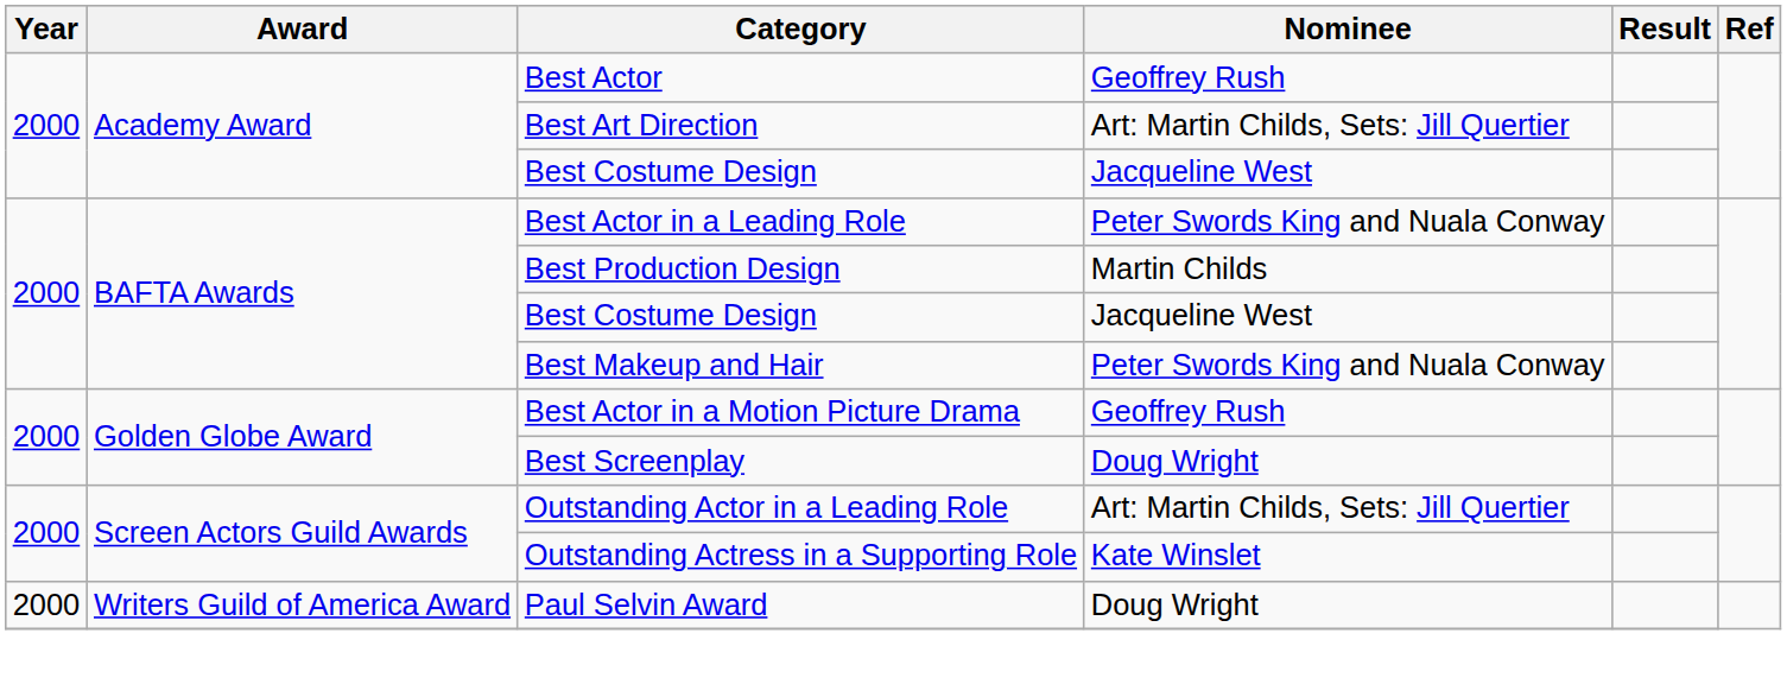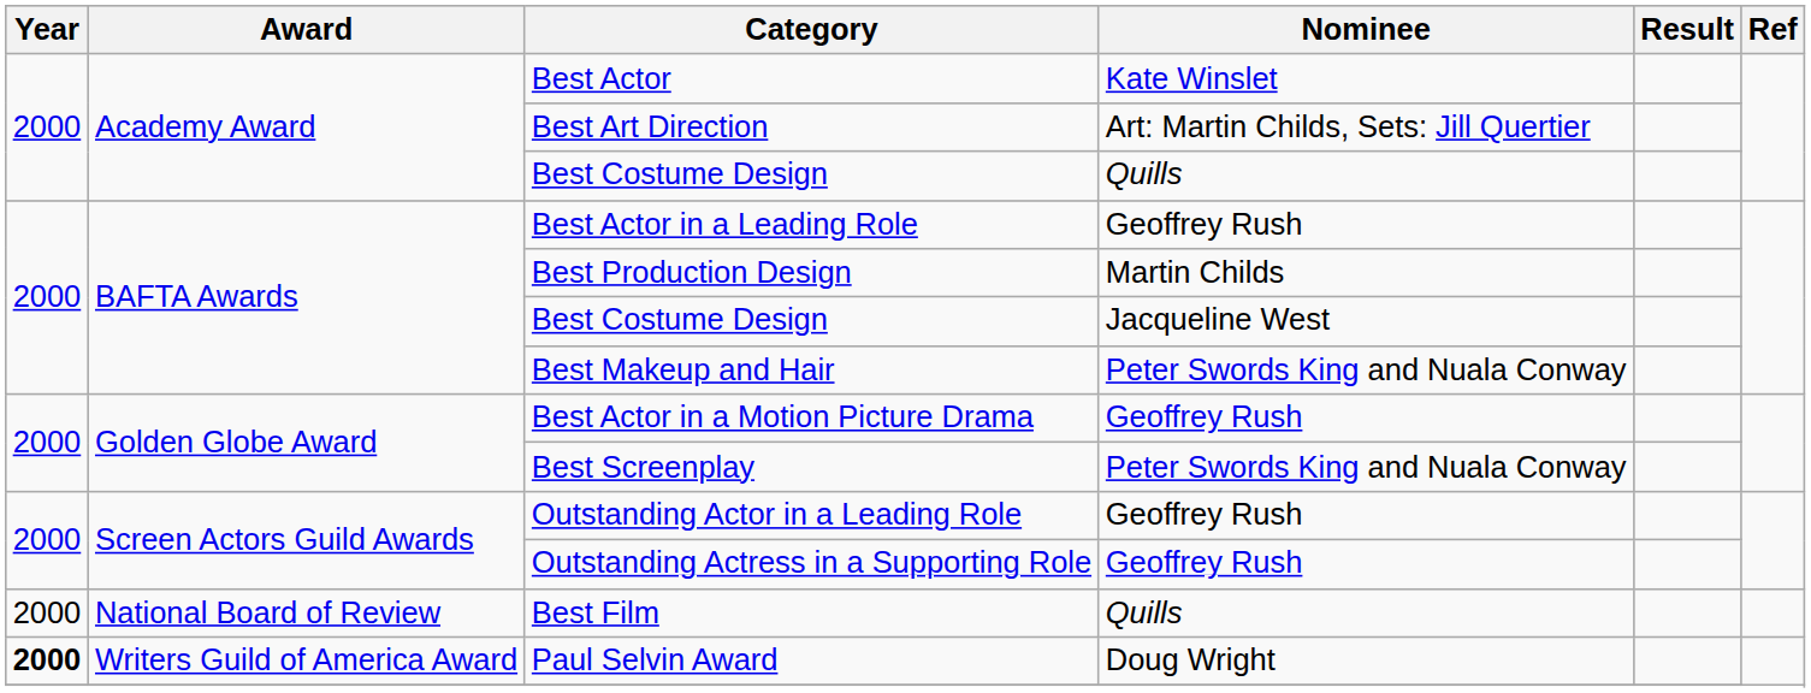 <table class="wikitable sortable">
 <tr>
 <th>Year</th>
 <th>Award</th>
 <th>Category</th>
 <th>Nominee</th>
 <th>Result</th>
 <th class=unsortable>Ref</th>
 </tr>
 <tr>
 <td rowspan=3><a href='#'>2000</a></td>
 <td rowspan=3><a href='#'>Academy Award</a></td>
 <td><a href='#'>Best Actor</a></td>
-<td><a href='#'>Geoffrey Rush</a></td>
+<td><a href='#'>Kate Winslet</a></td>
 <td></td>
 <td rowspan=3></td>
 </tr>
 <tr>
 <td><a href='#'>Best Art Direction</a></td>
 <td>Art: Martin Childs, Sets: <a href='#'>Jill Quertier</a></td>
 <td></td>
 </tr>
 <tr>
 <td><a href='#'>Best Costume Design</a></td>
-<td><a href='#'>Jacqueline West</a></td>
+<td><em>Quills</em></td>
 <td></td>
 </tr>
 <tr>
 <td rowspan=4><a href='#'>2000</a></td>
 <td rowspan=4><a href='#'>BAFTA Awards</a></td>
 <td><a href='#'>Best Actor in a Leading Role</a></td>
-<td><a href='#'>Peter Swords King</a> and Nuala Conway</td>
+<td>Geoffrey Rush</td>
 <td></td>
 <td rowspan=4></td>
 </tr>
 <tr>
 <td><a href='#'>Best Production Design</a></td>
 <td>Martin Childs</td>
 <td></td>
 </tr>
 <tr>
 <td><a href='#'>Best Costume Design</a></td>
 <td>Jacqueline West</td>
 <td></td>
 </tr>
 <tr>
 <td><a href='#'>Best Makeup and Hair</a></td>
 <td><a href='#'>Peter Swords King</a> and Nuala Conway</td>
 <td></td>
 </tr>
 <tr>
 <td rowspan=2><a href='#'>2000</a></td>
 <td rowspan=2><a href='#'>Golden Globe Award</a></td>
 <td><a href='#'>Best Actor in a Motion Picture Drama</a></td>
 <td><a href='#'>Geoffrey Rush</a></td>
 <td></td>
 <td rowspan=2></td>
 </tr>
 <tr>
 <td><a href='#'>Best Screenplay</a></td>
-<td><a href='#'>Doug Wright</a></td>
+<td><a href='#'>Peter Swords King</a> and Nuala Conway</td>
 <td></td>
 </tr>
 <tr>
 <td rowspan=2><a href='#'>2000</a></td>
 <td rowspan=2><a href='#'>Screen Actors Guild Awards</a></td>
 <td><a href='#'>Outstanding Actor in a Leading Role</a></td>
-<td>Art: Martin Childs, Sets: <a href='#'>Jill Quertier</a></td>
+<td>Geoffrey Rush</td>
 <td></td>
 <td rowspan=2></td>
 </tr>
 <tr>
 <td><a href='#'>Outstanding Actress in a Supporting Role</a></td>
-<td><a href='#'>Kate Winslet</a></td>
+<td><a href='#'>Geoffrey Rush</a></td>
 <td></td>
 </tr>
 <tr>
 <td>2000</td>
+<td><a href='#'>National Board of Review</a></td>
+<td><a href='#'>Best Film</a></td>
+<td><em>Quills</em></td>
+<td></td>
+<td></td>
+</tr>
+<tr>
+<td><strong>2000</strong></td>
 <td><a href='#'>Writers Guild of America Award</a></td>
 <td><a href='#'>Paul Selvin Award</a></td>
 <td>Doug Wright</td>
 <td></td>
 </tr>
 <tr>
 </tr>
 </table>
